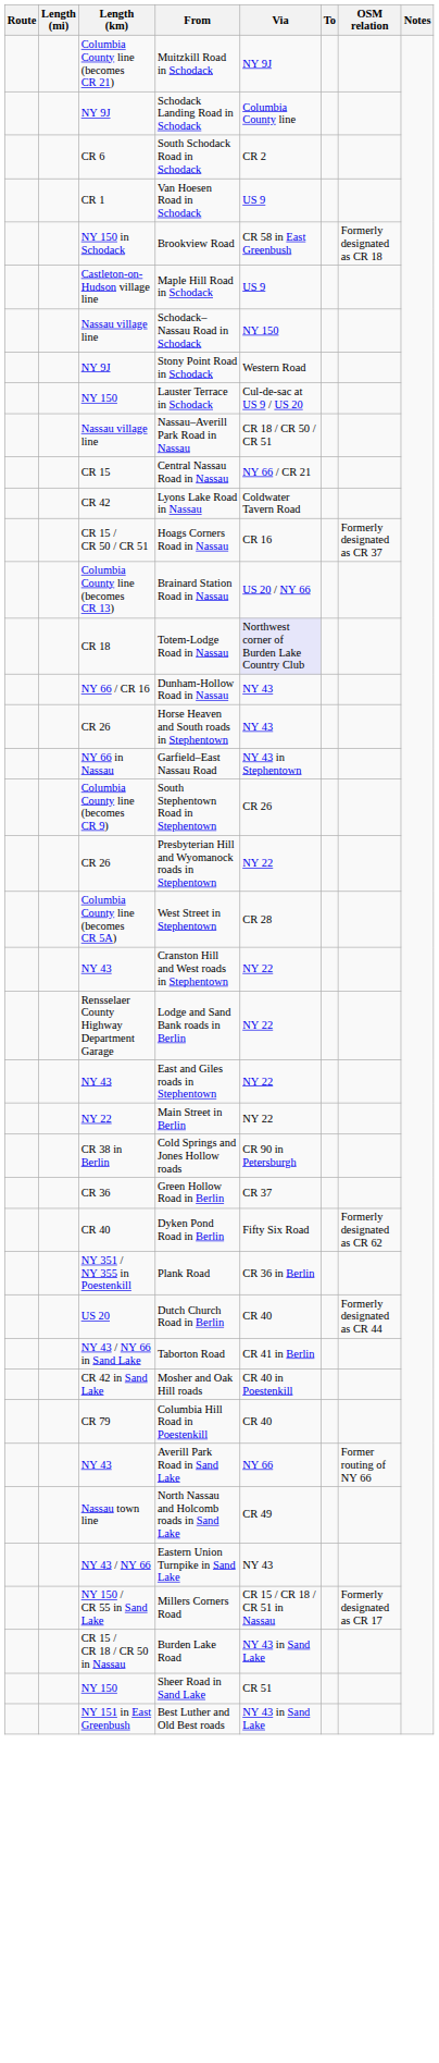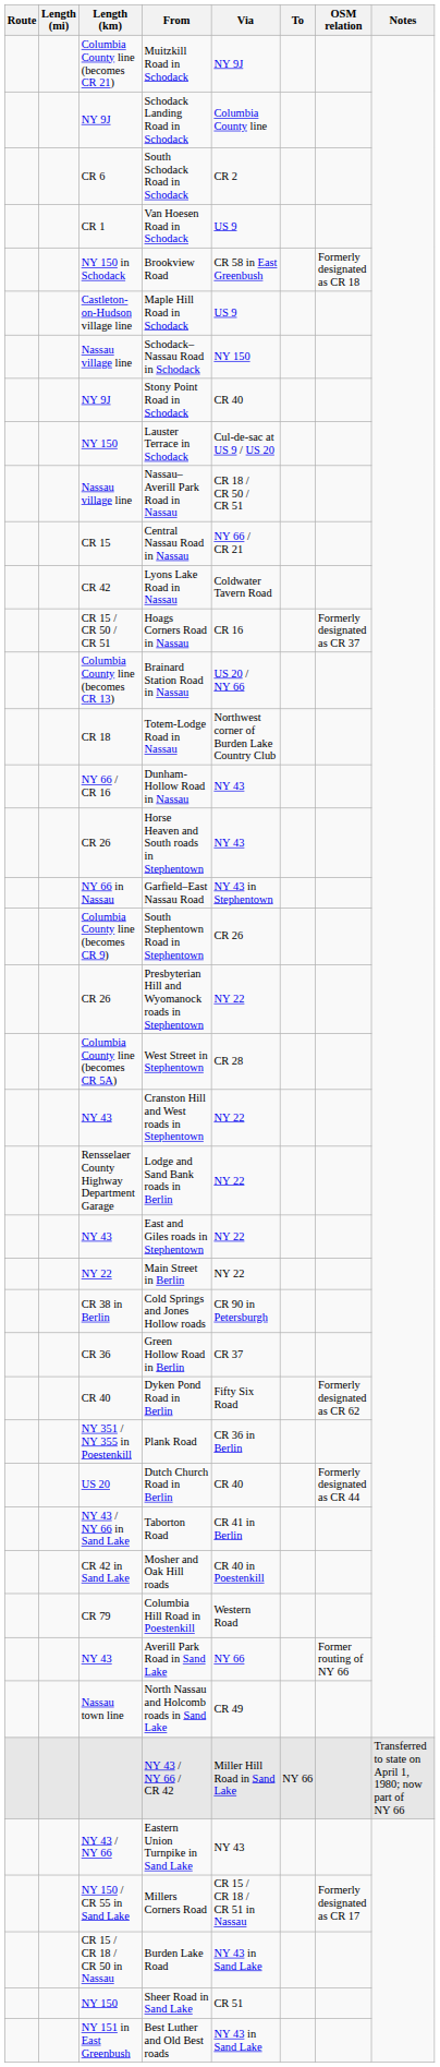 <table class="wikitable sortable">
 <tr>
 <th>Route</th>
 <th>Length<br>(mi)</th>
 <th>Length<br>(km)</th>
 <th class="unsortable">From</th>
 <th class="unsortable">Via</th>
 <th class="unsortable">To</th>
 <th class="unsortable">OSM<br>relation</th>
 <th class="unsortable">Notes</th>
 </tr>
 <tr>
 <td id="1"></td>
 <td></td>
 <td><a href='#'>Columbia County</a> line (becomes <a href='#'>CR 21</a>)</td>
 <td>Muitzkill Road in <a href='#'>Schodack</a></td>
 <td><a href='#'>NY&nbsp;9J</a></td>
 <td></td>
 <td></td>
 </tr>
 <tr>
 <td id="2"></td>
 <td></td>
 <td><a href='#'>NY&nbsp;9J</a></td>
 <td>Schodack Landing Road in <a href='#'>Schodack</a></td>
 <td><a href='#'>Columbia County</a> line</td>
 <td></td>
 <td></td>
 </tr>
 <tr>
 <td id="3"></td>
 <td></td>
 <td>CR 6</td>
 <td>South Schodack Road in <a href='#'>Schodack</a></td>
 <td>CR 2</td>
 <td></td>
 <td></td>
 </tr>
 <tr>
 <td id="4"></td>
 <td></td>
 <td>CR 1</td>
 <td>Van Hoesen Road in <a href='#'>Schodack</a></td>
 <td><a href='#'>US 9</a></td>
 <td></td>
 <td></td>
 </tr>
 <tr>
 <td id="5"></td>
 <td></td>
 <td><a href='#'>NY&nbsp;150</a> in <a href='#'>Schodack</a></td>
 <td>Brookview Road</td>
 <td>CR 58 in <a href='#'>East Greenbush</a></td>
 <td></td>
 <td>Formerly designated as CR 18</td>
 </tr>
 <tr>
 <td id="6"></td>
 <td></td>
 <td><a href='#'>Castleton-on-Hudson</a> village line</td>
 <td>Maple Hill Road in <a href='#'>Schodack</a></td>
 <td><a href='#'>US 9</a></td>
 <td></td>
 <td></td>
 </tr>
 <tr>
 <td id="7"></td>
 <td></td>
 <td><a href='#'>Nassau village</a> line</td>
 <td>Schodack–Nassau Road in <a href='#'>Schodack</a></td>
 <td><a href='#'>NY&nbsp;150</a></td>
 <td></td>
 <td></td>
 </tr>
 <tr>
 <td id="8"></td>
 <td></td>
 <td><a href='#'>NY&nbsp;9J</a></td>
 <td>Stony Point Road in <a href='#'>Schodack</a></td>
-<td>Western Road</td>
+<td>CR 40</td>
 <td></td>
 <td></td>
 </tr>
 <tr>
 <td id="9"></td>
 <td></td>
 <td><a href='#'>NY&nbsp;150</a></td>
 <td>Lauster Terrace in <a href='#'>Schodack</a></td>
 <td>Cul-de-sac at <a href='#'>US 9</a> / <a href='#'>US 20</a></td>
 <td></td>
 <td></td>
 </tr>
 <tr>
 <td id="15"></td>
 <td></td>
 <td><a href='#'>Nassau village</a> line</td>
 <td>Nassau–Averill Park Road in <a href='#'>Nassau</a></td>
 <td>CR 18 / CR 50 / CR 51</td>
 <td></td>
 <td></td>
 </tr>
 <tr>
 <td id="16"></td>
 <td></td>
 <td>CR 15</td>
 <td>Central Nassau Road in <a href='#'>Nassau</a></td>
 <td><a href='#'>NY&nbsp;66</a> / CR 21</td>
 <td></td>
 <td></td>
 </tr>
 <tr>
 <td id="17"></td>
 <td></td>
 <td>CR 42</td>
 <td>Lyons Lake Road in <a href='#'>Nassau</a></td>
 <td>Coldwater Tavern Road</td>
 <td></td>
 <td></td>
 </tr>
 <tr>
 <td id="18"></td>
 <td></td>
 <td>CR 15 / CR 50 / CR 51</td>
 <td>Hoags Corners Road in <a href='#'>Nassau</a></td>
 <td>CR 16</td>
 <td></td>
 <td>Formerly designated as CR 37</td>
 </tr>
 <tr>
 <td id="19"></td>
 <td></td>
 <td><a href='#'>Columbia County</a> line (becomes <a href='#'>CR 13</a>)</td>
 <td>Brainard Station Road in <a href='#'>Nassau</a></td>
 <td><a href='#'>US 20</a> / <a href='#'>NY&nbsp;66</a></td>
 <td></td>
 <td></td>
 </tr>
 <tr>
 <td id="20"></td>
 <td></td>
 <td>CR 18</td>
 <td>Totem-Lodge Road in <a href='#'>Nassau</a></td>
-<td style="background: lavender;">Northwest corner of Burden Lake Country Club</td>
+<td>Northwest corner of Burden Lake Country Club</td>
 <td></td>
 <td></td>
 </tr>
 <tr>
 <td id="21"></td>
 <td></td>
 <td><a href='#'>NY&nbsp;66</a> / CR 16</td>
 <td>Dunham-Hollow Road in <a href='#'>Nassau</a></td>
 <td><a href='#'>NY&nbsp;43</a></td>
 <td></td>
 <td></td>
 </tr>
 <tr>
 <td id="23"></td>
 <td></td>
 <td>CR 26</td>
 <td>Horse Heaven and South roads in <a href='#'>Stephentown</a></td>
 <td><a href='#'>NY&nbsp;43</a></td>
 <td></td>
 <td></td>
 </tr>
 <tr>
 <td id="26"></td>
 <td></td>
 <td><a href='#'>NY&nbsp;66</a> in <a href='#'>Nassau</a></td>
 <td>Garfield–East Nassau Road</td>
 <td><a href='#'>NY&nbsp;43</a> in <a href='#'>Stephentown</a></td>
 <td></td>
 <td></td>
 </tr>
 <tr>
 <td id="27"></td>
 <td></td>
 <td><a href='#'>Columbia County</a> line (becomes <a href='#'>CR 9</a>)</td>
 <td>South Stephentown Road in <a href='#'>Stephentown</a></td>
 <td>CR 26</td>
 <td></td>
 <td></td>
 </tr>
 <tr>
 <td id="28"></td>
 <td></td>
 <td>CR 26</td>
 <td>Presbyterian Hill and Wyomanock roads in <a href='#'>Stephentown</a></td>
 <td><a href='#'>NY&nbsp;22</a></td>
 <td></td>
 <td></td>
 </tr>
 <tr>
 <td id="29"></td>
 <td></td>
 <td><a href='#'>Columbia County</a> line (becomes <a href='#'>CR 5A</a>)</td>
 <td>West Street in <a href='#'>Stephentown</a></td>
 <td>CR 28</td>
 <td></td>
 <td></td>
 </tr>
 <tr>
 <td id="31"></td>
 <td></td>
 <td><a href='#'>NY&nbsp;43</a></td>
 <td>Cranston Hill and West roads in <a href='#'>Stephentown</a></td>
 <td><a href='#'>NY&nbsp;22</a></td>
 <td></td>
 <td></td>
 </tr>
 <tr>
 <td id="32"></td>
 <td></td>
 <td>Rensselaer County Highway Department Garage</td>
 <td>Lodge and Sand Bank roads in <a href='#'>Berlin</a></td>
 <td><a href='#'>NY&nbsp;22</a></td>
 <td></td>
 <td></td>
 </tr>
 <tr>
 <td id="33"></td>
 <td></td>
 <td><a href='#'>NY&nbsp;43</a></td>
 <td>East and Giles roads in <a href='#'>Stephentown</a></td>
 <td><a href='#'>NY&nbsp;22</a></td>
 <td></td>
 <td></td>
 </tr>
 <tr>
 <td id="36"></td>
 <td></td>
 <td><a href='#'>NY&nbsp;22</a></td>
 <td>Main Street in <a href='#'>Berlin</a></td>
 <td>NY 22</td>
 <td></td>
 <td></td>
 </tr>
 <tr>
 <td id="37"></td>
 <td></td>
 <td>CR 38 in <a href='#'>Berlin</a></td>
 <td>Cold Springs and Jones Hollow roads</td>
 <td>CR 90 in <a href='#'>Petersburgh</a></td>
 <td></td>
 <td></td>
 </tr>
 <tr>
 <td id="38"></td>
 <td></td>
 <td>CR 36</td>
 <td>Green Hollow Road in <a href='#'>Berlin</a></td>
 <td>CR 37</td>
 <td></td>
 <td></td>
 </tr>
 <tr>
 <td id="39"></td>
 <td></td>
 <td>CR 40</td>
 <td>Dyken Pond Road in <a href='#'>Berlin</a></td>
 <td>Fifty Six Road</td>
 <td></td>
 <td>Formerly designated as CR 62</td>
 </tr>
 <tr>
 <td id="40"></td>
 <td></td>
 <td><a href='#'>NY&nbsp;351</a> / <a href='#'>NY&nbsp;355</a> in <a href='#'>Poestenkill</a></td>
 <td>Plank Road</td>
 <td>CR 36 in <a href='#'>Berlin</a></td>
 <td></td>
 <td></td>
 </tr>
 <tr>
 <td id="41"></td>
 <td></td>
 <td><a href='#'>US 20</a></td>
 <td>Dutch Church Road in <a href='#'>Berlin</a></td>
 <td>CR 40</td>
 <td></td>
 <td>Formerly designated as CR 44</td>
 </tr>
 <tr>
 <td id="42"></td>
 <td></td>
 <td><a href='#'>NY&nbsp;43</a> / <a href='#'>NY&nbsp;66</a> in <a href='#'>Sand Lake</a></td>
 <td>Taborton Road</td>
 <td>CR 41 in <a href='#'>Berlin</a></td>
 <td></td>
 <td></td>
 </tr>
 <tr>
 <td id="43"></td>
 <td></td>
 <td>CR 42 in <a href='#'>Sand Lake</a></td>
 <td>Mosher and Oak Hill roads</td>
 <td>CR 40 in <a href='#'>Poestenkill</a></td>
 <td></td>
 <td></td>
 </tr>
 <tr>
 <td id="44"></td>
 <td></td>
 <td>CR 79</td>
 <td>Columbia Hill Road in <a href='#'>Poestenkill</a></td>
-<td>CR 40</td>
+<td>Western Road</td>
 <td></td>
 <td></td>
 </tr>
 <tr>
 <td id="45"></td>
 <td></td>
 <td><a href='#'>NY&nbsp;43</a></td>
 <td>Averill Park Road in <a href='#'>Sand Lake</a></td>
 <td><a href='#'>NY&nbsp;66</a></td>
 <td></td>
 <td>Former routing of NY 66</td>
 </tr>
 <tr>
 <td id="47"></td>
 <td></td>
 <td><a href='#'>Nassau</a> town line</td>
 <td>North Nassau and Holcomb roads in <a href='#'>Sand Lake</a></td>
 <td>CR 49</td>
 <td></td>
 <td></td>
+</tr>
+<tr style="background-color:#e7e7e7">
+<td id="48"></td>
+<td></td>
+<td></td>
+<td><a href='#'>NY&nbsp;43</a> / <a href='#'>NY&nbsp;66</a> / CR 42</td>
+<td>Miller Hill Road in <a href='#'>Sand Lake</a></td>
+<td>NY 66</td>
+<td></td>
+<td>Transferred to state on April 1, 1980; now part of NY 66</td>
 </tr>
 <tr>
 <td id="49"></td>
 <td></td>
 <td><a href='#'>NY&nbsp;43</a> / <a href='#'>NY&nbsp;66</a></td>
 <td>Eastern Union Turnpike in <a href='#'>Sand Lake</a></td>
 <td>NY 43</td>
 <td></td>
 <td></td>
 </tr>
 <tr>
 <td id="50"></td>
 <td></td>
 <td><a href='#'>NY&nbsp;150</a> / CR 55 in <a href='#'>Sand Lake</a></td>
 <td>Millers Corners Road</td>
 <td>CR 15 / CR 18 / CR 51 in <a href='#'>Nassau</a></td>
 <td></td>
 <td>Formerly designated as CR 17</td>
 </tr>
 <tr>
 <td id="51"></td>
 <td></td>
 <td>CR 15 / CR 18 / CR 50 in <a href='#'>Nassau</a></td>
 <td>Burden Lake Road</td>
 <td><a href='#'>NY&nbsp;43</a> in <a href='#'>Sand Lake</a></td>
 <td></td>
 <td></td>
 </tr>
 <tr>
 <td id="52"></td>
 <td></td>
 <td><a href='#'>NY&nbsp;150</a></td>
 <td>Sheer Road in <a href='#'>Sand Lake</a></td>
 <td>CR 51</td>
 <td></td>
 <td></td>
 </tr>
 <tr>
 <td id="53"></td>
 <td></td>
 <td><a href='#'>NY&nbsp;151</a> in <a href='#'>East Greenbush</a></td>
 <td>Best Luther and Old Best roads</td>
 <td><a href='#'>NY&nbsp;43</a> in <a href='#'>Sand Lake</a></td>
 <td></td>
 <td></td>
 </tr>
 </table>
